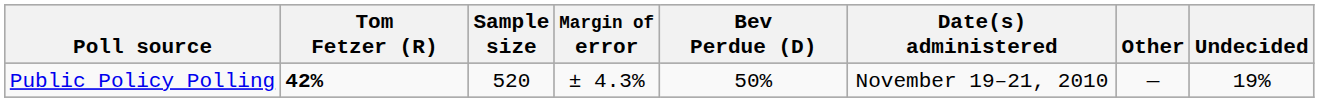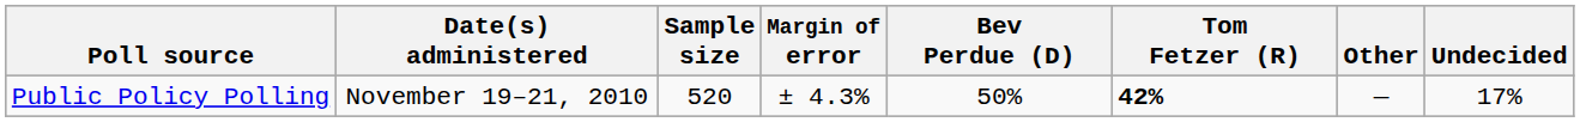 <table class="wikitable">
 <tr valign= bottom>
 <th>Poll source</th>
-<th width=110px>Tom<br>Fetzer (R)</th>
+<th style="width:160px;">Date(s)<br>administered</th>
 <th class=small>Sample<br>size</th>
 <th><small>Margin of</small><br>error</th>
 <th width=110px>Bev<br>Perdue (D)</th>
-<th style="width:160px;">Date(s)<br>administered</th>
+<th width=110px>Tom<br>Fetzer (R)</th>
 <th>Other</th>
 <th>Undecided</th>
 </tr>
 <tr>
 <td><a href='#'>Public Policy Polling</a></td>
-<td><strong>42%</strong></td>
+<td align=center>November 19–21, 2010</td>
 <td align=center>520</td>
 <td align=center>± 4.3%</td>
 <td align=center>50%</td>
-<td align=center>November 19–21, 2010</td>
+<td><strong>42%</strong></td>
 <td align=center>—</td>
-<td align=center>19%</td>
+<td align=center>17%</td>
 </tr>
 </table>
